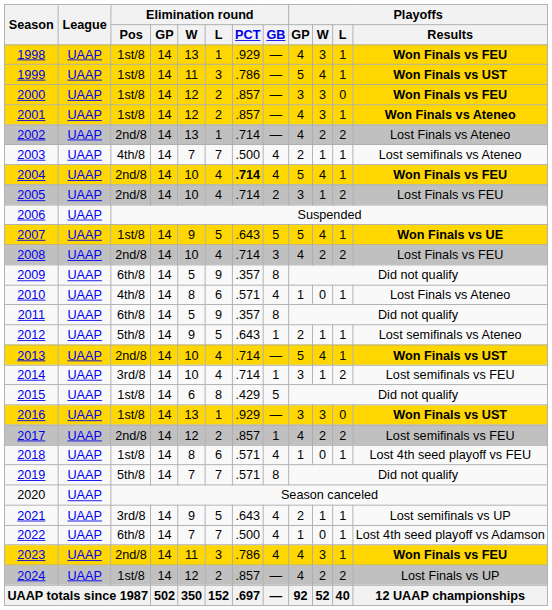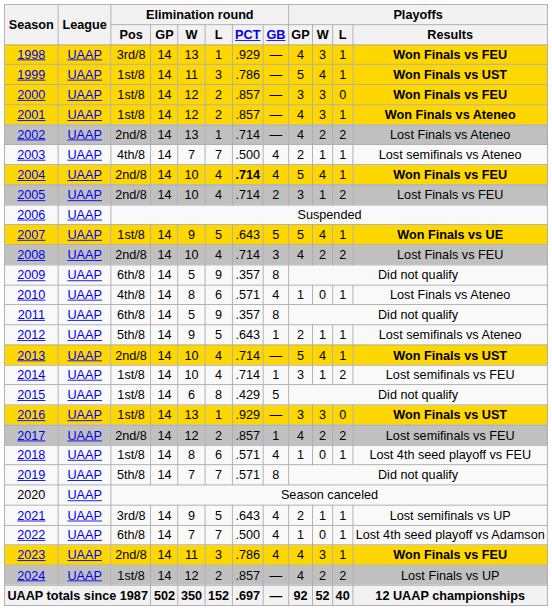 <table class="wikitable" style="text-align:center; font-size:90%">
 <tr>
 <th rowspan="2">Season</th>
 <th rowspan="2">League</th>
 <th colspan="6">Elimination round</th>
 <th colspan="4">Playoffs</th>
 </tr>
 <tr>
 <th>Pos</th>
 <th>GP</th>
 <th>W</th>
 <th>L</th>
 <th><a href='#'>PCT</a></th>
 <th><a href='#'>GB</a></th>
 <th>GP</th>
 <th>W</th>
 <th>L</th>
 <th>Results</th>
 </tr>
 <tr bgcolor="gold">
 <td><a href='#'>1998</a></td>
 <td><a href='#'>UAAP</a></td>
-<td>1st/8</td>
+<td>3rd/8</td>
 <td>14</td>
 <td>13</td>
 <td>1</td>
 <td>.929</td>
 <td>—</td>
 <td>4</td>
 <td>3</td>
 <td>1</td>
 <td><strong>Won Finals vs FEU</strong></td>
 </tr>
 <tr bgcolor="gold">
 <td><a href='#'>1999</a></td>
 <td><a href='#'>UAAP</a></td>
 <td>1st/8</td>
 <td>14</td>
 <td>11</td>
 <td>3</td>
 <td>.786</td>
 <td>—</td>
 <td>5</td>
 <td>4</td>
 <td>1</td>
 <td><strong>Won Finals vs UST</strong></td>
 </tr>
 <tr bgcolor="gold">
 <td><a href='#'>2000</a></td>
 <td><a href='#'>UAAP</a></td>
 <td>1st/8</td>
 <td>14</td>
 <td>12</td>
 <td>2</td>
 <td>.857</td>
 <td>—</td>
 <td>3</td>
 <td>3</td>
 <td>0</td>
 <td><strong>Won Finals vs FEU</strong></td>
 </tr>
 <tr bgcolor="gold">
 <td><a href='#'>2001</a></td>
 <td><a href='#'>UAAP</a></td>
 <td>1st/8</td>
 <td>14</td>
 <td>12</td>
 <td>2</td>
 <td>.857</td>
 <td>—</td>
 <td>4</td>
 <td>3</td>
 <td>1</td>
 <td><strong>Won Finals vs Ateneo</strong></td>
 </tr>
 <tr bgcolor="silver">
 <td><a href='#'>2002</a></td>
 <td><a href='#'>UAAP</a></td>
 <td>2nd/8</td>
 <td>14</td>
 <td>13</td>
 <td>1</td>
 <td>.714</td>
 <td>—</td>
 <td>4</td>
 <td>2</td>
 <td>2</td>
 <td>Lost Finals vs Ateneo</td>
 </tr>
 <tr>
 <td><a href='#'>2003</a></td>
 <td><a href='#'>UAAP</a></td>
 <td>4th/8</td>
 <td>14</td>
 <td>7</td>
 <td>7</td>
 <td>.500</td>
 <td>4</td>
 <td>2</td>
 <td>1</td>
 <td>1</td>
 <td>Lost semifinals vs Ateneo</td>
 </tr>
 <tr bgcolor="gold">
 <td><a href='#'>2004</a></td>
 <td><a href='#'>UAAP</a></td>
 <td>2nd/8</td>
 <td>14</td>
 <td>10</td>
 <td>4</td>
 <td><strong>.714</strong></td>
 <td>4</td>
 <td>5</td>
 <td>4</td>
 <td>1</td>
 <td><strong>Won Finals vs FEU</strong></td>
 </tr>
 <tr bgcolor="silver">
 <td><a href='#'>2005</a></td>
 <td><a href='#'>UAAP</a></td>
 <td>2nd/8</td>
 <td>14</td>
 <td>10</td>
 <td>4</td>
 <td>.714</td>
 <td>2</td>
 <td>3</td>
 <td>1</td>
 <td>2</td>
 <td>Lost Finals vs FEU</td>
 </tr>
 <tr>
 <td><a href='#'>2006</a></td>
 <td><a href='#'>UAAP</a></td>
 <td colspan="10">Suspended</td>
 </tr>
 <tr bgcolor="gold">
 <td><a href='#'>2007</a></td>
 <td><a href='#'>UAAP</a></td>
 <td>1st/8</td>
 <td>14</td>
 <td>9</td>
 <td>5</td>
 <td>.643</td>
 <td>5</td>
 <td>5</td>
 <td>4</td>
 <td>1</td>
 <td><strong>Won Finals vs UE</strong></td>
 </tr>
 <tr bgcolor="silver">
 <td><a href='#'>2008</a></td>
 <td><a href='#'>UAAP</a></td>
 <td>2nd/8</td>
 <td>14</td>
 <td>10</td>
 <td>4</td>
 <td>.714</td>
 <td>3</td>
 <td>4</td>
 <td>2</td>
 <td>2</td>
 <td>Lost Finals vs FEU</td>
 </tr>
 <tr>
 <td><a href='#'>2009</a></td>
 <td><a href='#'>UAAP</a></td>
 <td>6th/8</td>
 <td>14</td>
 <td>5</td>
 <td>9</td>
 <td>.357</td>
 <td>8</td>
 <td colspan="4">Did not qualify</td>
 </tr>
 <tr>
 <td><a href='#'>2010</a></td>
 <td><a href='#'>UAAP</a></td>
 <td>4th/8</td>
 <td>14</td>
 <td>8</td>
 <td>6</td>
 <td>.571</td>
 <td>4</td>
 <td>1</td>
 <td>0</td>
 <td>1</td>
 <td>Lost Finals vs Ateneo</td>
 </tr>
 <tr>
 <td><a href='#'>2011</a></td>
 <td><a href='#'>UAAP</a></td>
 <td>6th/8</td>
 <td>14</td>
 <td>5</td>
 <td>9</td>
 <td>.357</td>
 <td>8</td>
 <td colspan="4">Did not qualify</td>
 </tr>
 <tr>
 <td><a href='#'>2012</a></td>
 <td><a href='#'>UAAP</a></td>
 <td>5th/8</td>
 <td>14</td>
 <td>9</td>
 <td>5</td>
 <td>.643</td>
 <td>1</td>
 <td>2</td>
 <td>1</td>
 <td>1</td>
 <td>Lost semifinals vs Ateneo</td>
 </tr>
 <tr bgcolor="gold">
 <td><a href='#'>2013</a></td>
 <td><a href='#'>UAAP</a></td>
 <td>2nd/8</td>
 <td>14</td>
 <td>10</td>
 <td>4</td>
 <td>.714</td>
 <td>—</td>
 <td>5</td>
 <td>4</td>
 <td>1</td>
 <td><strong>Won Finals vs UST</strong></td>
 </tr>
 <tr>
 <td><a href='#'>2014</a></td>
 <td><a href='#'>UAAP</a></td>
-<td>3rd/8</td>
+<td>1st/8</td>
 <td>14</td>
 <td>10</td>
 <td>4</td>
 <td>.714</td>
 <td>1</td>
 <td>3</td>
 <td>1</td>
 <td>2</td>
 <td>Lost semifinals vs FEU</td>
 </tr>
 <tr>
 <td><a href='#'>2015</a></td>
 <td><a href='#'>UAAP</a></td>
 <td>1st/8</td>
 <td>14</td>
 <td>6</td>
 <td>8</td>
 <td>.429</td>
 <td>5</td>
 <td colspan="4">Did not qualify</td>
 </tr>
 <tr bgcolor="gold">
 <td><a href='#'>2016</a></td>
 <td><a href='#'>UAAP</a></td>
 <td>1st/8</td>
 <td>14</td>
 <td>13</td>
 <td>1</td>
 <td>.929</td>
 <td>—</td>
 <td>3</td>
 <td>3</td>
 <td>0</td>
 <td><strong>Won Finals vs UST</strong></td>
 </tr>
 <tr bgcolor="silver">
 <td><a href='#'>2017</a></td>
 <td><a href='#'>UAAP</a></td>
 <td>2nd/8</td>
 <td>14</td>
 <td>12</td>
 <td>2</td>
 <td>.857</td>
 <td>1</td>
 <td>4</td>
 <td>2</td>
 <td>2</td>
 <td>Lost semifinals vs FEU</td>
 </tr>
 <tr>
 <td><a href='#'>2018</a></td>
 <td><a href='#'>UAAP</a></td>
 <td>1st/8</td>
 <td>14</td>
 <td>8</td>
 <td>6</td>
 <td>.571</td>
 <td>4</td>
 <td>1</td>
 <td>0</td>
 <td>1</td>
 <td>Lost 4th seed playoff vs FEU</td>
 </tr>
 <tr>
 <td><a href='#'>2019</a></td>
 <td><a href='#'>UAAP</a></td>
 <td>5th/8</td>
 <td>14</td>
 <td>7</td>
 <td>7</td>
 <td>.571</td>
 <td>8</td>
 <td colspan="4">Did not qualify</td>
 </tr>
 <tr>
 <td>2020</td>
 <td><a href='#'>UAAP</a></td>
 <td colspan="10">Season canceled</td>
 </tr>
 <tr>
 <td><a href='#'>2021</a></td>
 <td><a href='#'>UAAP</a></td>
 <td>3rd/8</td>
 <td>14</td>
 <td>9</td>
 <td>5</td>
 <td>.643</td>
 <td>4</td>
 <td>2</td>
 <td>1</td>
 <td>1</td>
 <td>Lost semifinals vs UP</td>
 </tr>
 <tr>
 <td><a href='#'>2022</a></td>
 <td><a href='#'>UAAP</a></td>
 <td>6th/8</td>
 <td>14</td>
 <td>7</td>
 <td>7</td>
 <td>.500</td>
 <td>4</td>
 <td>1</td>
 <td>0</td>
 <td>1</td>
 <td>Lost 4th seed playoff vs Adamson</td>
 </tr>
 <tr bgcolor="gold">
 <td><a href='#'>2023</a></td>
 <td><a href='#'>UAAP</a></td>
 <td>2nd/8</td>
 <td>14</td>
 <td>11</td>
 <td>3</td>
 <td>.786</td>
 <td>4</td>
 <td>4</td>
 <td>3</td>
 <td>1</td>
 <td><strong>Won Finals vs FEU</strong></td>
 </tr>
 <tr bgcolor=silver>
 <td><a href='#'>2024</a></td>
 <td><a href='#'>UAAP</a></td>
 <td>1st/8</td>
 <td>14</td>
 <td>12</td>
 <td>2</td>
 <td>.857</td>
 <td>—</td>
 <td>4</td>
 <td>2</td>
 <td>2</td>
 <td>Lost Finals vs UP</td>
 </tr>
 <tr>
 <th colspan="3">UAAP totals since 1987</th>
 <th>502</th>
 <th>350</th>
 <th>152</th>
 <th>.697</th>
 <th>—</th>
 <th>92</th>
 <th>52</th>
 <th>40</th>
 <th>12 UAAP championships</th>
 </tr>
 </table>
